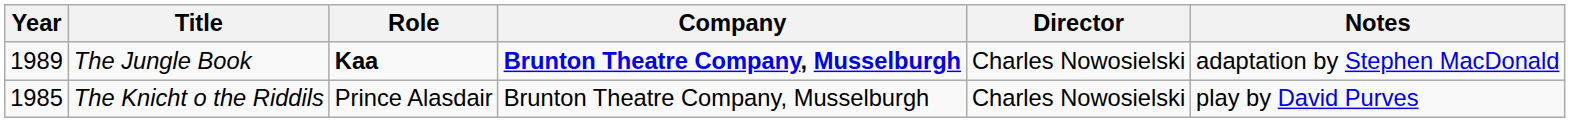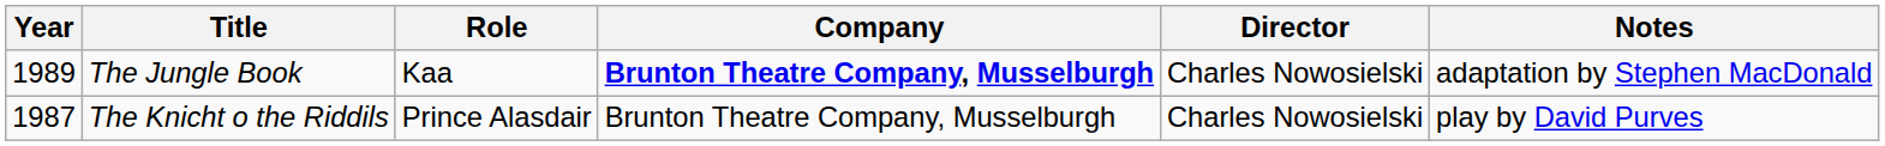 <table class="wikitable">
 <tr>
 <th>Year</th>
 <th>Title</th>
 <th>Role</th>
 <th>Company</th>
 <th>Director</th>
 <th>Notes</th>
 </tr>
 <tr>
 <td>1989</td>
 <td><em>The Jungle Book</em></td>
-<td><strong>Kaa</strong></td>
+<td>Kaa</td>
 <td><strong><a href='#'>Brunton Theatre Company</a>, <a href='#'>Musselburgh</a></strong></td>
 <td>Charles Nowosielski</td>
 <td>adaptation by <a href='#'>Stephen MacDonald</a></td>
 </tr>
 <tr>
-<td>1985</td>
+<td>1987</td>
 <td><em>The Knicht o the Riddils</em></td>
 <td>Prince Alasdair</td>
 <td>Brunton  Theatre Company, Musselburgh</td>
 <td>Charles Nowosielski</td>
 <td>play by <a href='#'>David Purves</a></td>
 </tr>
 </table>
